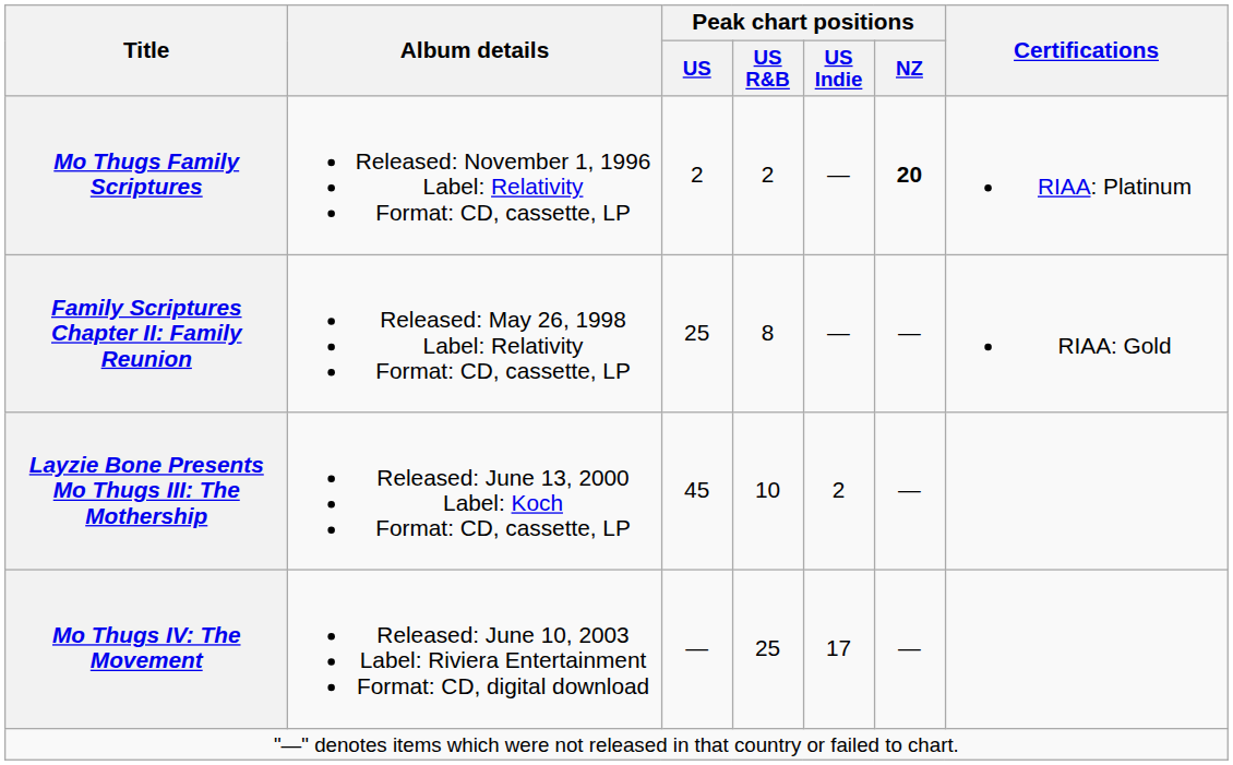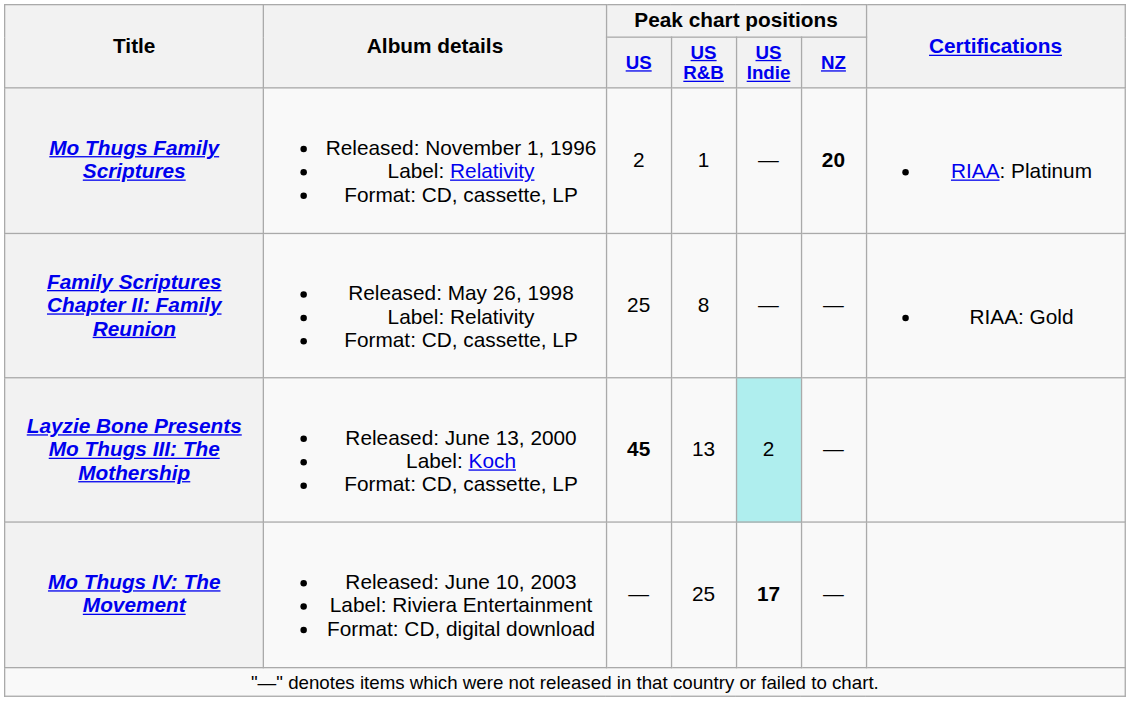 <table class="wikitable plainrowheaders" style="text-align:center;">
 <tr>
 <th scope="col" rowspan="2" style="width:12em;">Title</th>
 <th scope="col" rowspan="2" style="width:16em;">Album details</th>
 <th colspan="4" scope="col">Peak chart positions</th>
 <th scope="col" rowspan="2" style="width:12em;"><a href='#'>Certifications</a></th>
 </tr>
 <tr>
 <th scope="col" style="width:3em;font-size:90%;"><a href='#'>US</a><br></th>
 <th scope="col" style="width:3em;font-size:90%;"><a href='#'>US R&B</a><br></th>
 <th scope="col" style="width:3em;font-size:90%;"><a href='#'>US Indie</a><br></th>
 <th scope="col" style="width:3em;font-size:90%;"><a href='#'>NZ</a><br></th>
 </tr>
 <tr>
 <th scope="row"><em><a href='#'>Mo Thugs Family Scriptures</a></em></th>
 <td><br><ul><li>Released: November 1, 1996</li><li>Label: <a href='#'>Relativity</a></li><li>Format: CD, cassette, LP</li></ul></td>
 <td>2</td>
-<td>2</td>
+<td>1</td>
 <td>—</td>
 <td><strong>20</strong></td>
 <td><br><ul><li><a href='#'>RIAA</a>: Platinum</li></ul></td>
 </tr>
 <tr>
 <th scope="row"><em><a href='#'>Family Scriptures Chapter II: Family Reunion</a></em></th>
 <td><br><ul><li>Released: May 26, 1998</li><li>Label: Relativity</li><li>Format: CD, cassette, LP</li></ul></td>
 <td>25</td>
 <td>8</td>
 <td>—</td>
 <td>—</td>
 <td><br><ul><li>RIAA: Gold</li></ul></td>
 </tr>
 <tr>
 <th scope="row"><em><a href='#'>Layzie Bone Presents Mo Thugs III: The Mothership</a></em></th>
 <td><br><ul><li>Released: June 13, 2000</li><li>Label: <a href='#'>Koch</a></li><li>Format: CD, cassette, LP</li></ul></td>
-<td>45</td>
-<td>10</td>
-<td>2</td>
+<td><strong>45</strong></td>
+<td>13</td>
+<td style="background: paleturquoise;">2</td>
 <td>—</td>
 <td></td>
 </tr>
 <tr>
 <th scope="row"><em><a href='#'>Mo Thugs IV: The Movement</a></em></th>
 <td><br><ul><li>Released: June 10, 2003</li><li>Label: Riviera Entertainment</li><li>Format: CD, digital download</li></ul></td>
 <td>—</td>
 <td>25</td>
-<td>17</td>
+<td><strong>17</strong></td>
 <td>—</td>
 </tr>
 <tr>
 <td colspan="15" style="font-size:90%;">"—" denotes items which were not released in that country or failed to chart.</td>
 </tr>
 </table>
